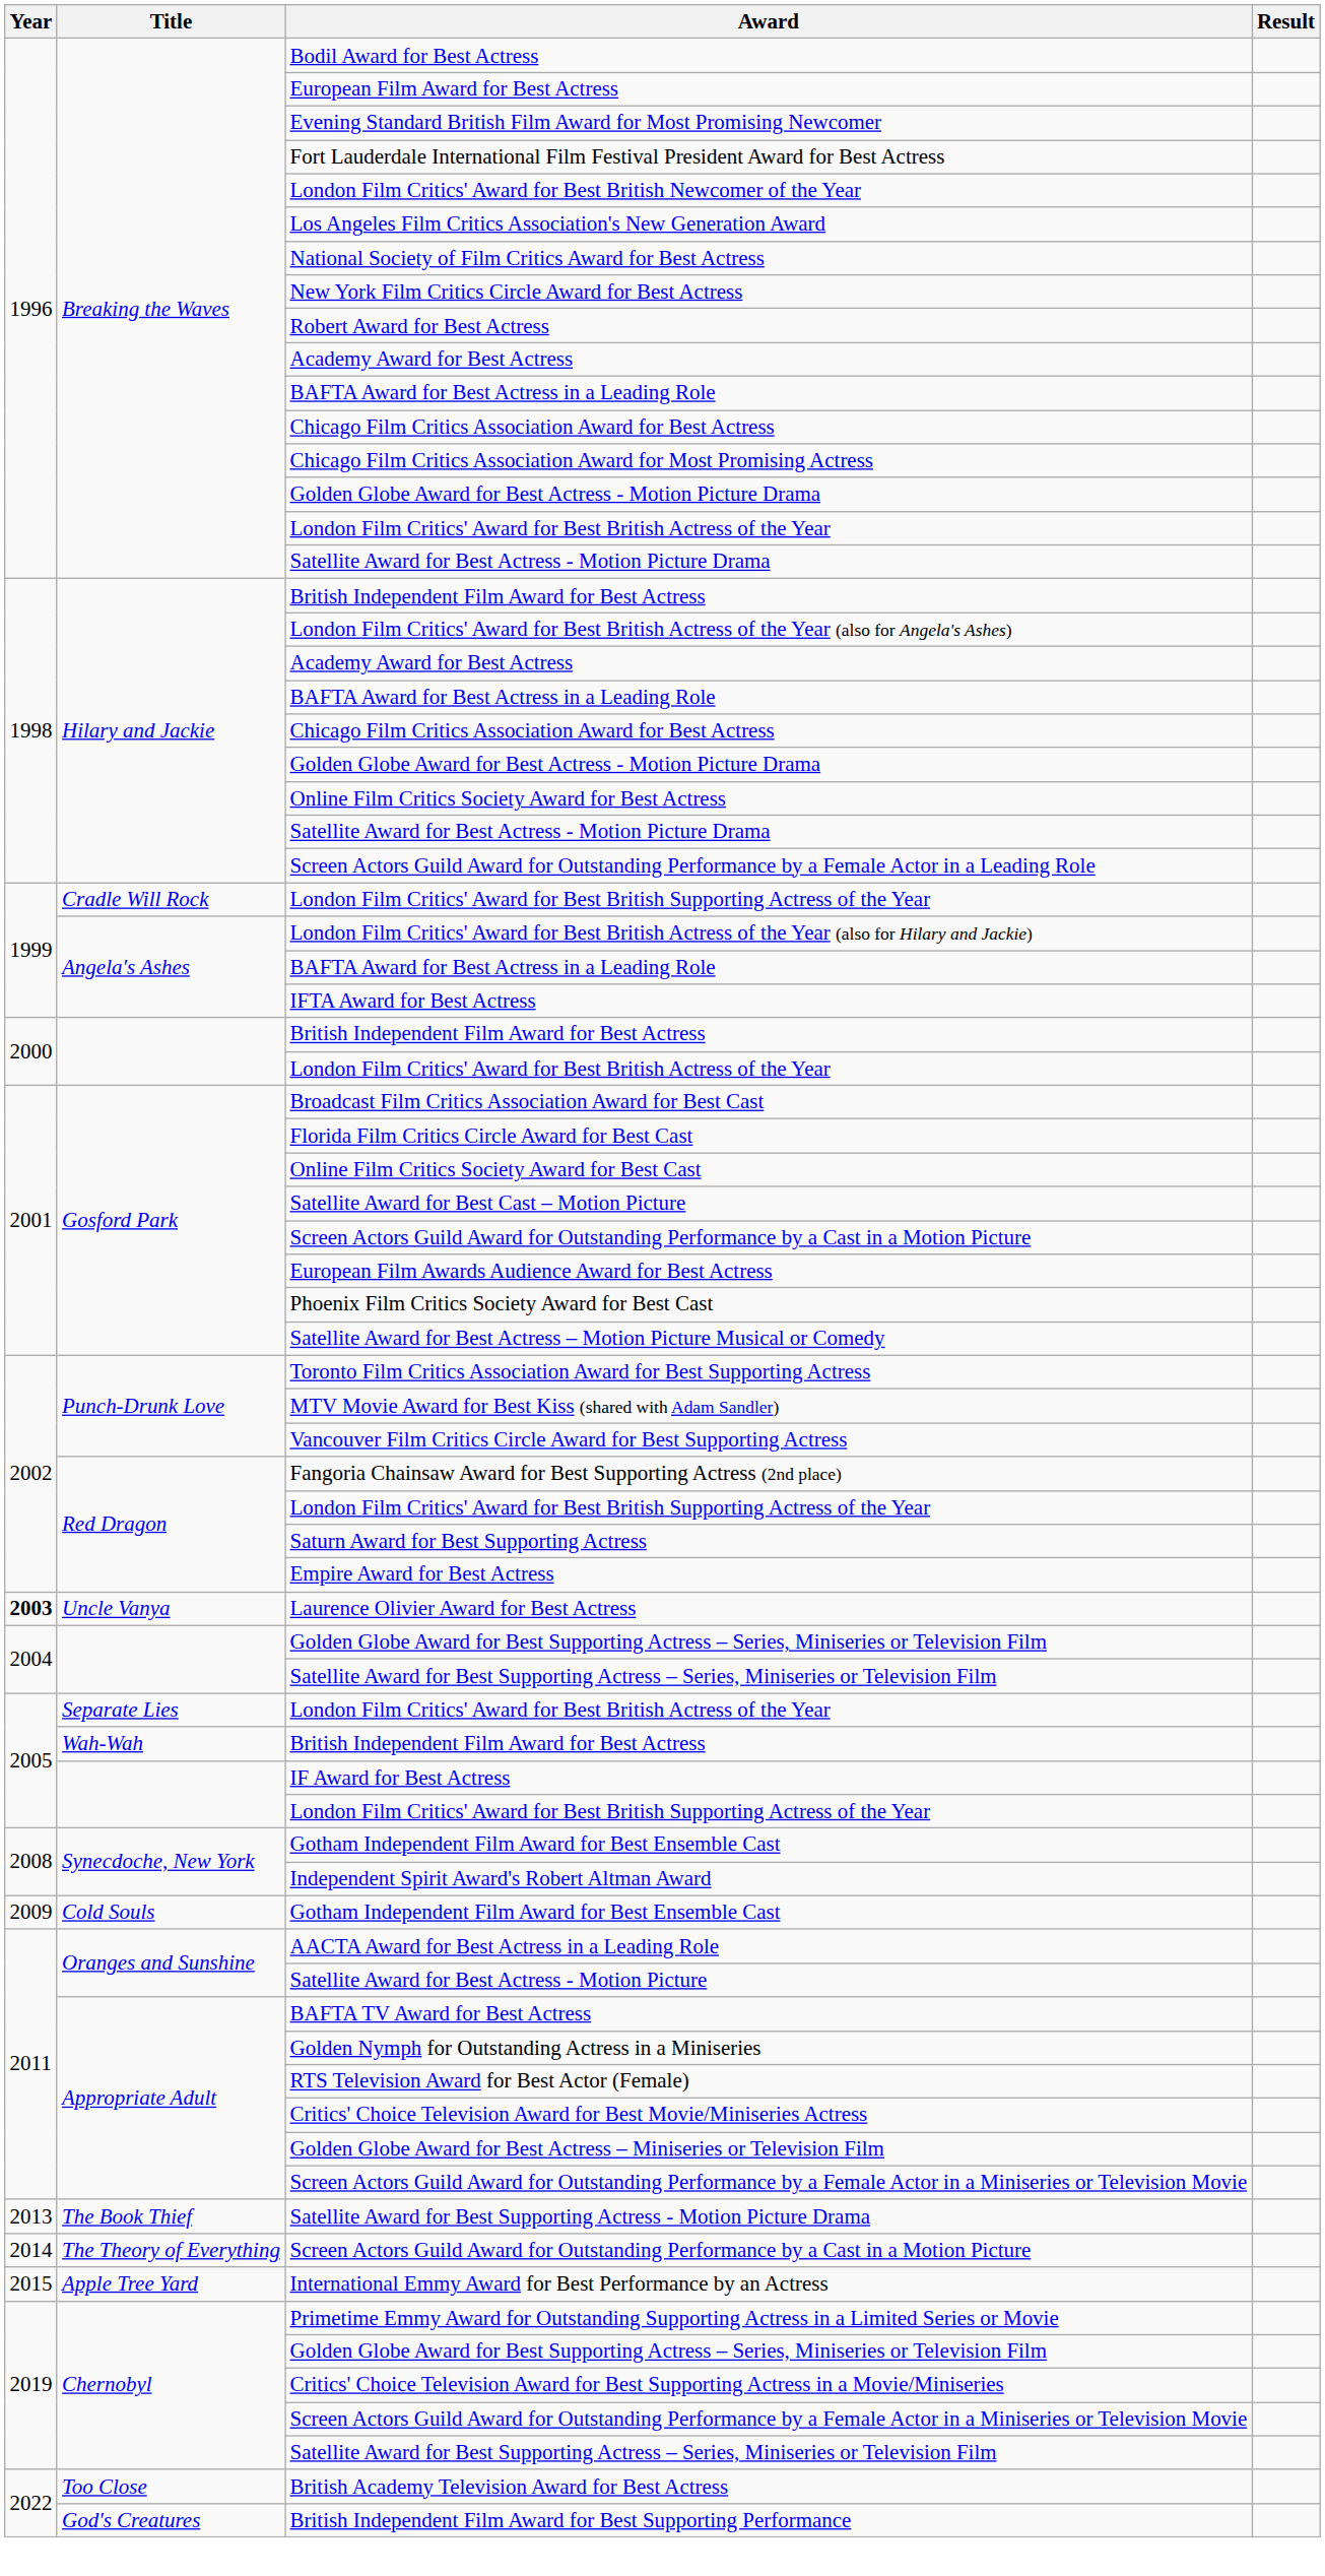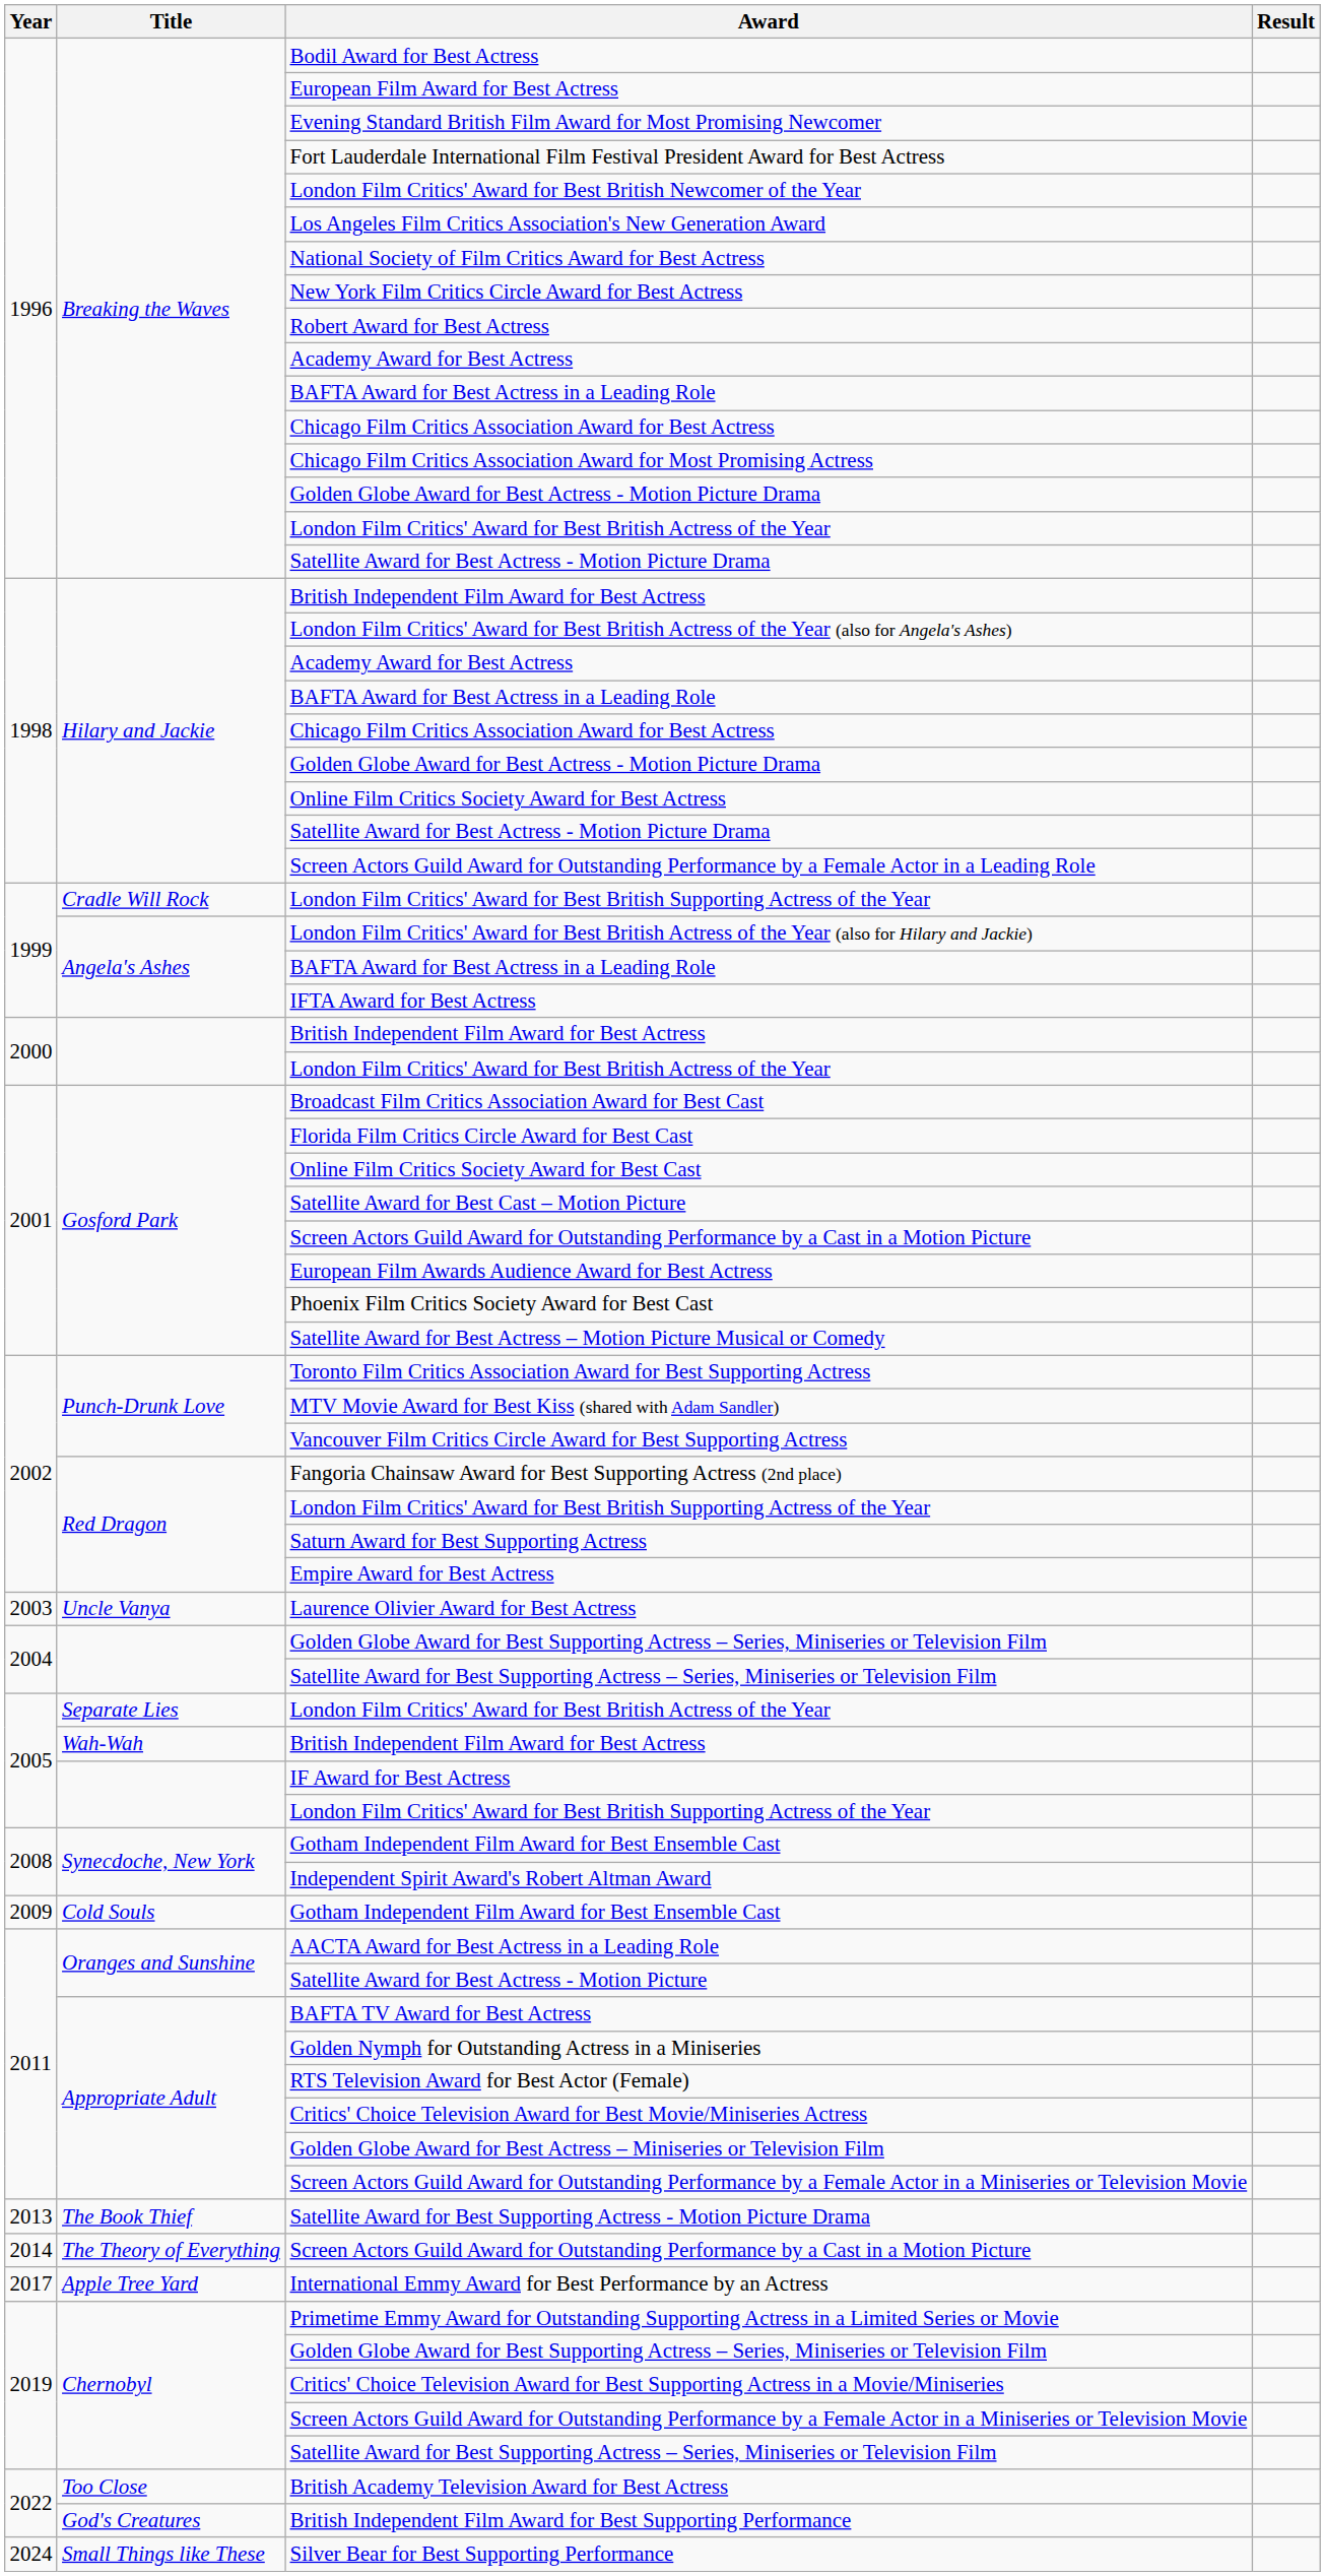 <table class="wikitable sortable">
 <tr>
 <th>Year</th>
 <th>Title</th>
 <th>Award</th>
 <th>Result</th>
 </tr>
 <tr>
 <td rowspan=16>1996</td>
 <td rowspan=16><em><a href='#'>Breaking the Waves</a></em></td>
 <td><a href='#'>Bodil Award for Best Actress</a></td>
 <td></td>
 </tr>
 <tr>
 <td><a href='#'>European Film Award for Best Actress</a></td>
 <td></td>
 </tr>
 <tr>
 <td><a href='#'>Evening Standard British Film Award for Most Promising Newcomer</a></td>
 <td></td>
 </tr>
 <tr>
 <td>Fort Lauderdale International Film Festival President Award for Best Actress</td>
 <td></td>
 </tr>
 <tr>
 <td><a href='#'>London Film Critics' Award for Best British Newcomer of the Year</a></td>
 <td></td>
 </tr>
 <tr>
 <td><a href='#'>Los Angeles Film Critics Association's New Generation Award</a></td>
 <td></td>
 </tr>
 <tr>
 <td><a href='#'>National Society of Film Critics Award for Best Actress</a></td>
 <td></td>
 </tr>
 <tr>
 <td><a href='#'>New York Film Critics Circle Award for Best Actress</a></td>
 <td></td>
 </tr>
 <tr>
 <td><a href='#'>Robert Award for Best Actress</a></td>
 <td></td>
 </tr>
 <tr>
 <td><a href='#'>Academy Award for Best Actress</a></td>
 <td></td>
 </tr>
 <tr>
 <td><a href='#'>BAFTA Award for Best Actress in a Leading Role</a></td>
 <td></td>
 </tr>
 <tr>
 <td><a href='#'>Chicago Film Critics Association Award for Best Actress</a></td>
 <td></td>
 </tr>
 <tr>
 <td><a href='#'>Chicago Film Critics Association Award for Most Promising Actress</a></td>
 <td></td>
 </tr>
 <tr>
 <td><a href='#'>Golden Globe Award for Best Actress - Motion Picture Drama</a></td>
 <td></td>
 </tr>
 <tr>
 <td><a href='#'>London Film Critics' Award for Best British Actress of the Year</a></td>
 <td></td>
 </tr>
 <tr>
 <td><a href='#'>Satellite Award for Best Actress - Motion Picture Drama</a></td>
 <td></td>
 </tr>
 <tr>
 <td rowspan=9>1998</td>
 <td rowspan=9><em><a href='#'>Hilary and Jackie</a></em></td>
 <td><a href='#'>British Independent Film Award for Best Actress</a></td>
 <td></td>
 </tr>
 <tr>
 <td><a href='#'>London Film Critics' Award for Best British Actress of the Year</a> <small>(also for <em>Angela's Ashes</em>)</small></td>
 <td></td>
 </tr>
 <tr>
 <td><a href='#'>Academy Award for Best Actress</a></td>
 <td></td>
 </tr>
 <tr>
 <td><a href='#'>BAFTA Award for Best Actress in a Leading Role</a></td>
 <td></td>
 </tr>
 <tr>
 <td><a href='#'>Chicago Film Critics Association Award for Best Actress</a></td>
 <td></td>
 </tr>
 <tr>
 <td><a href='#'>Golden Globe Award for Best Actress - Motion Picture Drama</a></td>
 <td></td>
 </tr>
 <tr>
 <td><a href='#'>Online Film Critics Society Award for Best Actress</a></td>
 <td></td>
 </tr>
 <tr>
 <td><a href='#'>Satellite Award for Best Actress - Motion Picture Drama</a></td>
 <td></td>
 </tr>
 <tr>
 <td><a href='#'>Screen Actors Guild Award for Outstanding Performance by a Female Actor in a Leading Role</a></td>
 <td></td>
 </tr>
 <tr>
 <td rowspan=4>1999</td>
 <td><em><a href='#'>Cradle Will Rock</a></em></td>
 <td><a href='#'>London Film Critics' Award for Best British Supporting Actress of the Year</a></td>
 <td></td>
 </tr>
 <tr>
 <td rowspan=3><em><a href='#'>Angela's Ashes</a></em></td>
 <td><a href='#'>London Film Critics' Award for Best British Actress of the Year</a> <small>(also for <em>Hilary and Jackie</em>)</small></td>
 <td></td>
 </tr>
 <tr>
 <td><a href='#'>BAFTA Award for Best Actress in a Leading Role</a></td>
 <td></td>
 </tr>
 <tr>
 <td><a href='#'>IFTA Award for Best Actress</a></td>
 <td></td>
 </tr>
 <tr>
 <td rowspan=2>2000</td>
 <td rowspan=2><em></em></td>
 <td><a href='#'>British Independent Film Award for Best Actress</a></td>
 <td></td>
 </tr>
 <tr>
 <td><a href='#'>London Film Critics' Award for Best British Actress of the Year</a></td>
 <td></td>
 </tr>
 <tr>
 <td rowspan=8>2001</td>
 <td rowspan=8><em><a href='#'>Gosford Park</a></em></td>
 <td><a href='#'>Broadcast Film Critics Association Award for Best Cast</a></td>
 <td></td>
 </tr>
 <tr>
 <td><a href='#'>Florida Film Critics Circle Award for Best Cast</a></td>
 <td></td>
 </tr>
 <tr>
 <td><a href='#'>Online Film Critics Society Award for Best Cast</a></td>
 <td></td>
 </tr>
 <tr>
 <td><a href='#'>Satellite Award for Best Cast&nbsp;– Motion Picture</a></td>
 <td></td>
 </tr>
 <tr>
 <td><a href='#'>Screen Actors Guild Award for Outstanding Performance by a Cast in a Motion Picture</a></td>
 <td></td>
 </tr>
 <tr>
 <td><a href='#'>European Film Awards Audience Award for Best Actress</a></td>
 <td></td>
 </tr>
 <tr>
 <td>Phoenix Film Critics Society Award for Best Cast</td>
 <td></td>
 </tr>
 <tr>
 <td><a href='#'>Satellite Award for Best Actress&nbsp;– Motion Picture Musical or Comedy</a></td>
 <td></td>
 </tr>
 <tr>
 <td rowspan=7>2002</td>
 <td rowspan=3><em><a href='#'>Punch-Drunk Love</a></em></td>
 <td><a href='#'>Toronto Film Critics Association Award for Best Supporting Actress</a></td>
 <td></td>
 </tr>
 <tr>
 <td><a href='#'>MTV Movie Award for Best Kiss</a> <small>(shared with <a href='#'>Adam Sandler</a>)</small></td>
 <td></td>
 </tr>
 <tr>
 <td><a href='#'>Vancouver Film Critics Circle Award for Best Supporting Actress</a></td>
 <td></td>
 </tr>
 <tr>
 <td rowspan=4><em><a href='#'>Red Dragon</a></em></td>
 <td>Fangoria Chainsaw Award for Best Supporting Actress <small>(2nd place)</small></td>
 <td></td>
 </tr>
 <tr>
 <td><a href='#'>London Film Critics' Award for Best British Supporting Actress of the Year</a></td>
 <td></td>
 </tr>
 <tr>
 <td><a href='#'>Saturn Award for Best Supporting Actress</a></td>
 <td></td>
 </tr>
 <tr>
 <td><a href='#'>Empire Award for Best Actress</a></td>
 <td></td>
 </tr>
 <tr>
-<td><strong>2003</strong></td>
+<td>2003</td>
 <td><a href='#'><em>Uncle Vanya</em></a></td>
 <td><a href='#'>Laurence Olivier Award for Best Actress</a></td>
 <td></td>
 </tr>
 <tr>
 <td rowspan=2>2004</td>
 <td rowspan=2><em></em></td>
 <td><a href='#'>Golden Globe Award for Best Supporting Actress&nbsp;– Series, Miniseries or Television Film</a></td>
 <td></td>
 </tr>
 <tr>
 <td><a href='#'>Satellite Award for Best Supporting Actress&nbsp;– Series, Miniseries or Television Film</a></td>
 <td></td>
 </tr>
 <tr>
 <td rowspan=4>2005</td>
 <td><em><a href='#'>Separate Lies</a></em></td>
 <td><a href='#'>London Film Critics' Award for Best British Actress of the Year</a></td>
 <td></td>
 </tr>
 <tr>
 <td><em><a href='#'>Wah-Wah</a></em></td>
 <td><a href='#'>British Independent Film Award for Best Actress</a></td>
 <td></td>
 </tr>
 <tr>
 <td rowspan=2><em></em></td>
 <td><a href='#'>IF Award for Best Actress</a></td>
 <td></td>
 </tr>
 <tr>
 <td><a href='#'>London Film Critics' Award for Best British Supporting Actress of the Year</a></td>
 <td></td>
 </tr>
 <tr>
 <td rowspan=2>2008</td>
 <td rowspan=2><em><a href='#'>Synecdoche, New York</a></em></td>
 <td><a href='#'>Gotham Independent Film Award for Best Ensemble Cast</a></td>
 <td></td>
 </tr>
 <tr>
 <td><a href='#'>Independent Spirit Award's Robert Altman Award</a></td>
 <td></td>
 </tr>
 <tr>
 <td>2009</td>
 <td><em><a href='#'>Cold Souls</a> </em></td>
 <td><a href='#'>Gotham Independent Film Award for Best Ensemble Cast</a></td>
 <td></td>
 </tr>
 <tr>
 <td rowspan=8>2011</td>
 <td rowspan=2><em><a href='#'>Oranges and Sunshine</a></em></td>
 <td><a href='#'>AACTA Award for Best Actress in a Leading Role</a></td>
 <td></td>
 </tr>
 <tr>
 <td><a href='#'>Satellite Award for Best Actress - Motion Picture</a></td>
 <td></td>
 </tr>
 <tr>
 <td rowspan=6><em><a href='#'>Appropriate Adult</a></em></td>
 <td><a href='#'>BAFTA TV Award for Best Actress</a></td>
 <td></td>
 </tr>
 <tr>
 <td><a href='#'>Golden Nymph</a> for Outstanding Actress in a Miniseries</td>
 <td></td>
 </tr>
 <tr>
 <td><a href='#'>RTS Television Award</a> for Best Actor (Female)</td>
 <td></td>
 </tr>
 <tr>
 <td><a href='#'>Critics' Choice Television Award for Best Movie/Miniseries Actress</a></td>
 <td></td>
 </tr>
 <tr>
 <td><a href='#'>Golden Globe Award for Best Actress – Miniseries or Television Film</a></td>
 <td></td>
 </tr>
 <tr>
 <td><a href='#'>Screen Actors Guild Award for Outstanding Performance by a Female Actor in a Miniseries or Television Movie</a></td>
 <td></td>
 </tr>
 <tr>
 <td>2013</td>
 <td><em><a href='#'>The Book Thief</a></em></td>
 <td><a href='#'>Satellite Award for Best Supporting Actress - Motion Picture Drama</a></td>
 <td></td>
 </tr>
 <tr>
 <td>2014</td>
 <td><em><a href='#'>The Theory of Everything</a></em></td>
 <td><a href='#'>Screen Actors Guild Award for Outstanding Performance by a Cast in a Motion Picture</a></td>
 <td></td>
 </tr>
 <tr>
-<td>2015</td>
+<td>2017</td>
 <td><em><a href='#'>Apple Tree Yard</a></em></td>
 <td><a href='#'>International Emmy Award</a> for Best Performance by an Actress</td>
 <td></td>
 </tr>
 <tr>
 <td rowspan=5>2019</td>
 <td rowspan="5"><em><a href='#'>Chernobyl</a></em></td>
 <td><a href='#'>Primetime Emmy Award for Outstanding Supporting Actress in a Limited Series or Movie</a></td>
 <td></td>
 </tr>
 <tr>
 <td><a href='#'>Golden Globe Award for Best Supporting Actress – Series, Miniseries or Television Film</a></td>
 <td></td>
 </tr>
 <tr>
 <td><a href='#'>Critics' Choice Television Award for Best Supporting Actress in a Movie/Miniseries</a></td>
 <td></td>
 </tr>
 <tr>
 <td><a href='#'>Screen Actors Guild Award for Outstanding Performance by a Female Actor in a Miniseries or Television Movie</a></td>
 <td></td>
 </tr>
 <tr>
 <td><a href='#'>Satellite Award for Best Supporting Actress – Series, Miniseries or Television Film</a></td>
 <td></td>
 </tr>
 <tr>
 <td rowspan="2">2022</td>
 <td><em><a href='#'>Too Close</a></em></td>
 <td><a href='#'>British Academy Television Award for Best Actress</a></td>
 <td></td>
 </tr>
 <tr>
 <td><em><a href='#'>God's Creatures</a></em></td>
 <td><a href='#'>British Independent Film Award for Best Supporting Performance</a></td>
 <td></td>
 </tr>
+<tr>
+<td>2024</td>
+<td><em><a href='#'>Small Things like These</a></em></td>
+<td><a href='#'>Silver Bear for Best Supporting Performance</a></td>
+<td></td>
+</tr>
 </table>
